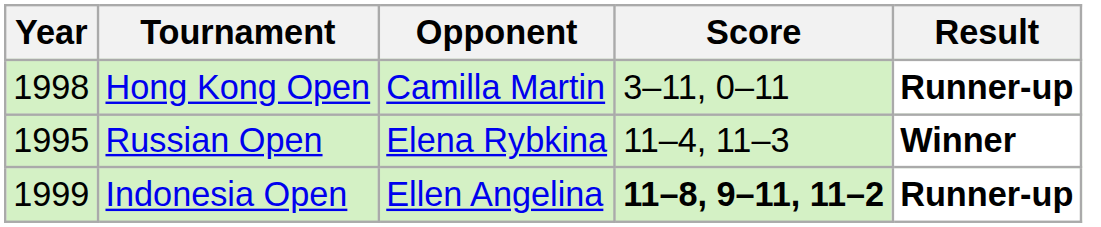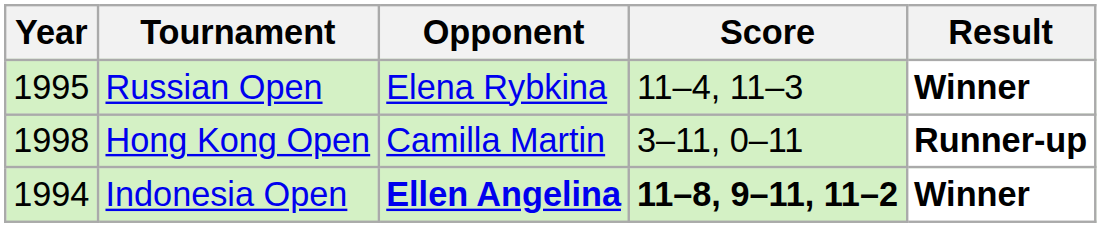 <table class="sortable wikitable" style="font-size: 90%;">
 <tr>
 <th>Year</th>
 <th>Tournament</th>
 <th>Opponent</th>
 <th>Score</th>
 <th>Result</th>
 </tr>
 <tr style="background:#D4F1C5">
+<td align="center">1995</td>
+<td align="left"><a href='#'>Russian Open</a></td>
+<td align="left"> <a href='#'>Elena Rybkina</a></td>
+<td align="left">11–4, 11–3</td>
+<td style="text-align:left; background:white"> <strong>Winner</strong></td>
+</tr>
+<tr style="background:#D4F1C5">
 <td align="center">1998</td>
 <td align="left"><a href='#'>Hong Kong Open</a></td>
 <td align="left"> <a href='#'>Camilla Martin</a></td>
 <td align="left">3–11, 0–11</td>
 <td style="text-align:left; background:white"> <strong>Runner-up</strong></td>
 </tr>
 <tr style="background:#D4F1C5">
-<td align="center">1995</td>
-<td align="left"><a href='#'>Russian Open</a></td>
-<td align="left"> <a href='#'>Elena Rybkina</a></td>
-<td align="left">11–4, 11–3</td>
+<td align="center">1994</td>
+<td align="left"><a href='#'>Indonesia Open</a></td>
+<td align="left"><strong> <a href='#'>Ellen Angelina</a></strong></td>
+<td align="left"><strong>11–8, 9–11, 11–2</strong></td>
 <td style="text-align:left; background:white"> <strong>Winner</strong></td>
 </tr>
-<tr style="background:#D4F1C5">
-<td align="center">1999</td>
-<td align="left"><a href='#'>Indonesia Open</a></td>
-<td align="left"> <a href='#'>Ellen Angelina</a></td>
-<td align="left"><strong>11–8, 9–11, 11–2</strong></td>
-<td style="text-align:left; background:white"> <strong>Runner-up</strong></td>
-</tr>
 </table>
